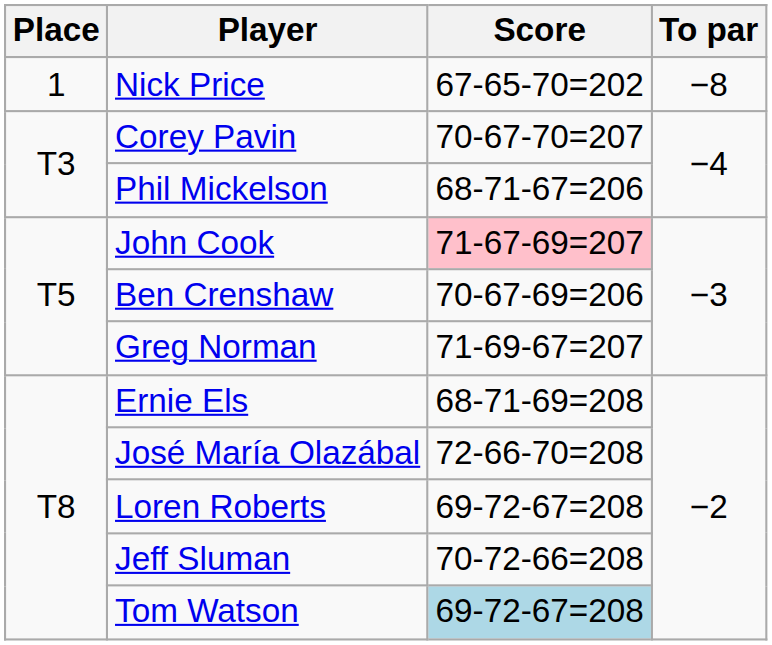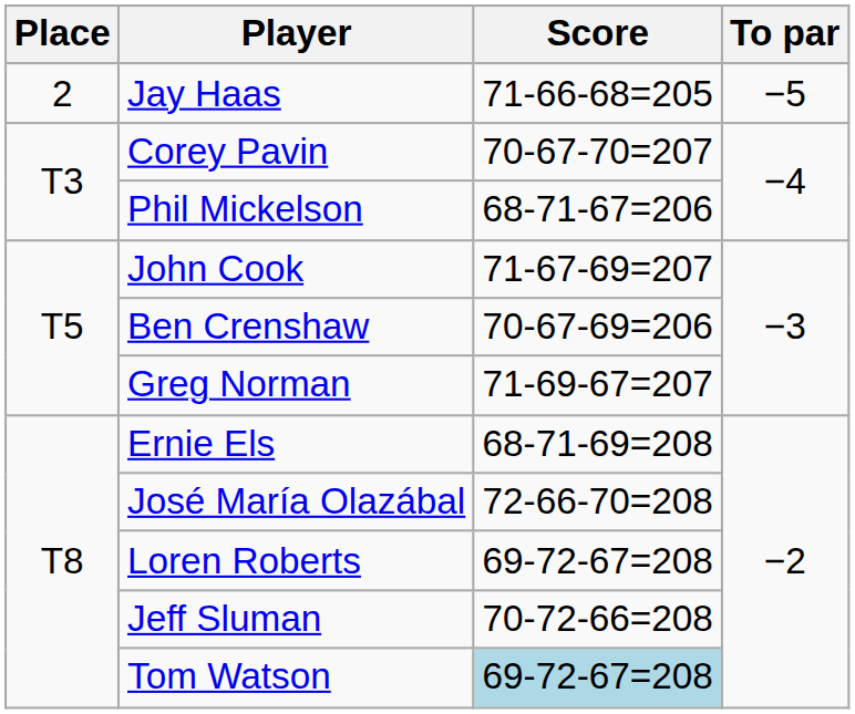 <table class="wikitable">
 <tr>
 <th>Place</th>
 <th>Player</th>
 <th>Score</th>
 <th>To par</th>
 </tr>
 <tr>
-<td align=center>1</td>
-<td> <a href='#'>Nick Price</a></td>
-<td>67-65-70=202</td>
-<td align=center>−8</td>
+<td align=center>2</td>
+<td> <a href='#'>Jay Haas</a></td>
+<td>71-66-68=205</td>
+<td align=center>−5</td>
 </tr>
 <tr>
 <td rowspan="2" align=center>T3</td>
 <td> <a href='#'>Corey Pavin</a></td>
 <td align=center>70-67-70=207</td>
 <td rowspan="2" align=center>−4</td>
 </tr>
 <tr>
 <td> <a href='#'>Phil Mickelson</a></td>
 <td align=center>68-71-67=206</td>
 </tr>
 <tr>
 <td rowspan="3" align=center>T5</td>
 <td> <a href='#'>John Cook</a></td>
-<td align=center style="background: pink;">71-67-69=207</td>
+<td align=center>71-67-69=207</td>
 <td rowspan="3" align=center>−3</td>
 </tr>
 <tr>
 <td> <a href='#'>Ben Crenshaw</a></td>
 <td align=center>70-67-69=206</td>
 </tr>
 <tr>
 <td> <a href='#'>Greg Norman</a></td>
 <td align=center>71-69-67=207</td>
 </tr>
 <tr>
 <td rowspan="5" align=center>T8</td>
 <td> <a href='#'>Ernie Els</a></td>
 <td align=center>68-71-69=208</td>
 <td rowspan="5" align=center>−2</td>
 </tr>
 <tr>
 <td> <a href='#'>José María Olazábal</a></td>
 <td align=center>72-66-70=208</td>
 </tr>
 <tr>
 <td> <a href='#'>Loren Roberts</a></td>
 <td align=center>69-72-67=208</td>
 </tr>
 <tr>
 <td> <a href='#'>Jeff Sluman</a></td>
 <td align=center>70-72-66=208</td>
 </tr>
 <tr>
 <td> <a href='#'>Tom Watson</a></td>
 <td align=center style="background: lightblue;">69-72-67=208</td>
 </tr>
 </table>
